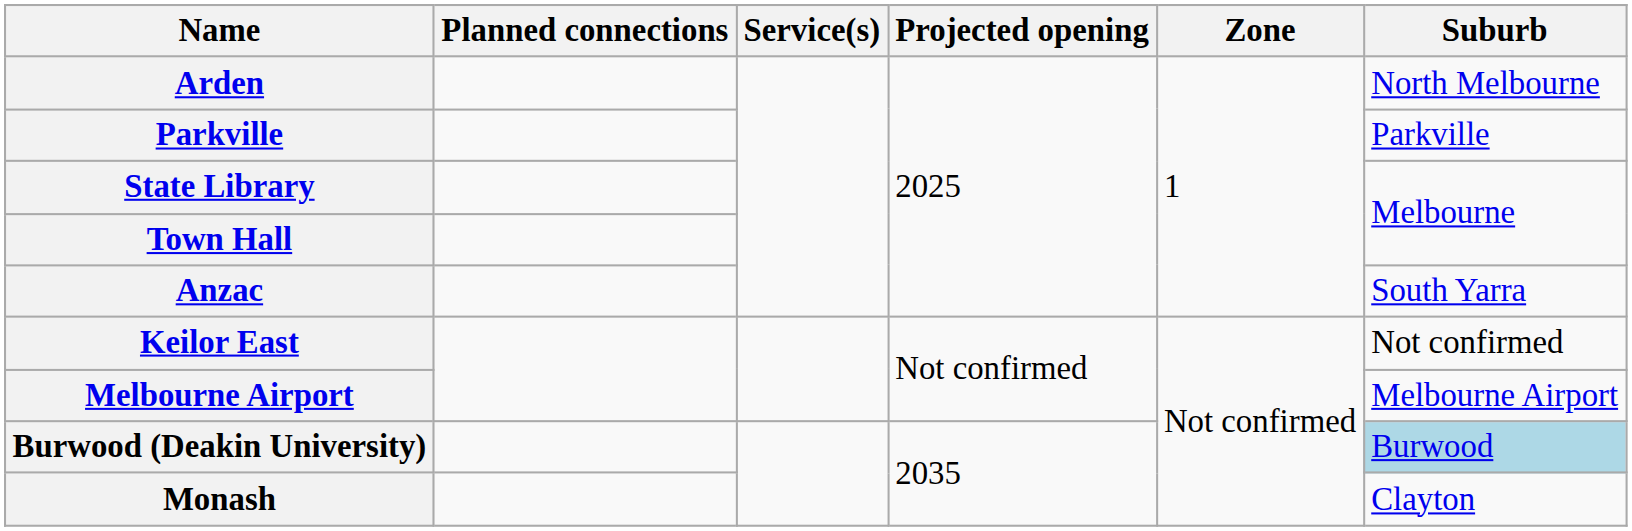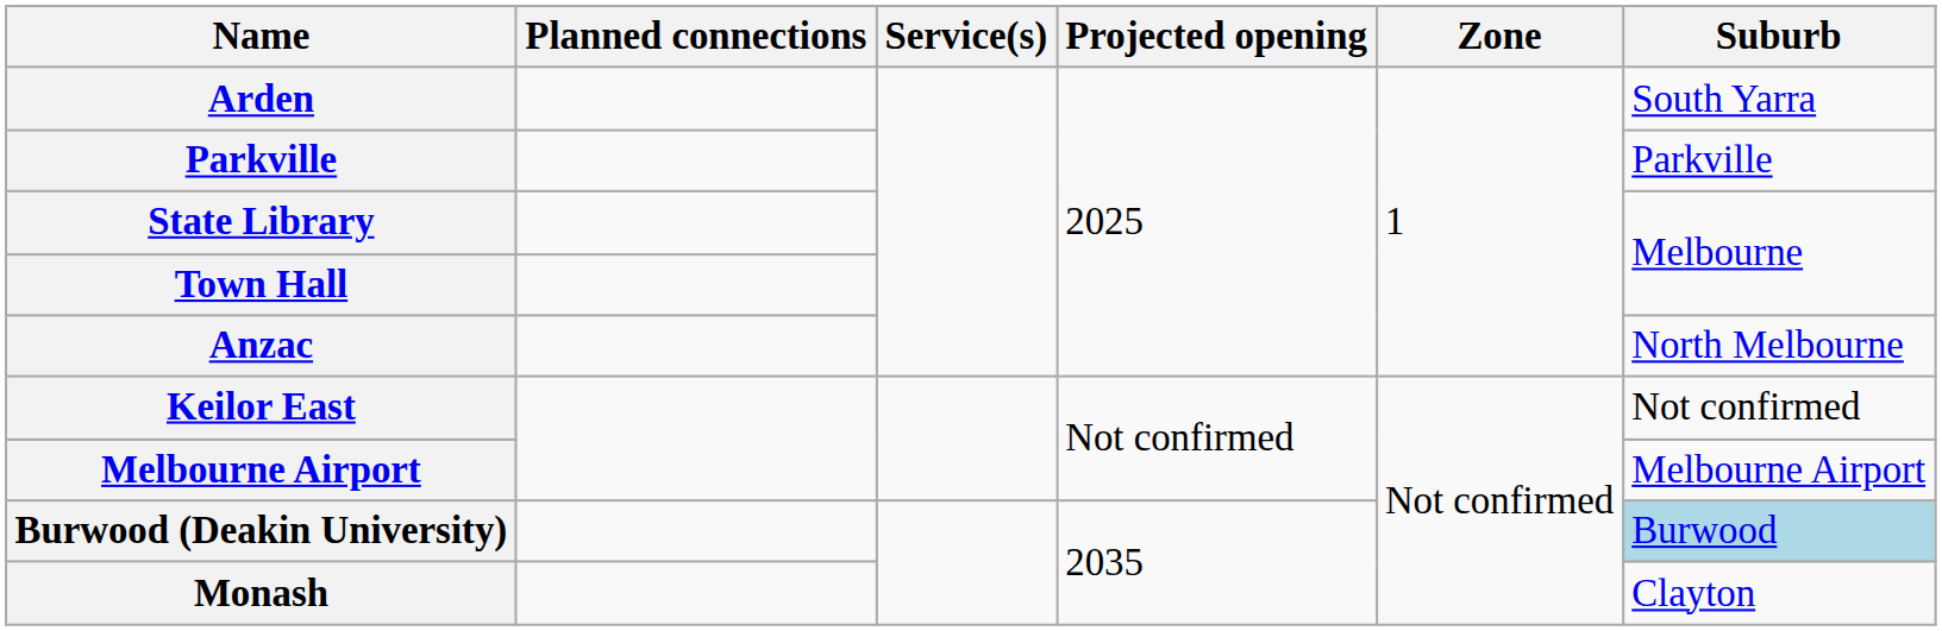 <table class="wikitable mw-collapsible">
 <tr>
 <th>Name</th>
 <th scope=col>Planned connections</th>
 <th scope=col>Service(s)</th>
 <th scope=col>Projected opening</th>
 <th scope=col>Zone</th>
 <th scope=col>Suburb</th>
 </tr>
 <tr>
 <th scope=row><a href='#'>Arden</a></th>
 <td></td>
 <td rowspan="5"> </td>
 <td rowspan="5">2025</td>
 <td rowspan="5">1</td>
-<td><a href='#'>North Melbourne</a></td>
+<td><a href='#'>South Yarra</a></td>
 </tr>
 <tr>
 <th scope=row><a href='#'>Parkville</a></th>
 <td></td>
 <td><a href='#'>Parkville</a></td>
 </tr>
 <tr>
 <th scope=row><a href='#'>State Library</a></th>
 <td>  </td>
 <td rowspan="2"><a href='#'>Melbourne</a></td>
 </tr>
 <tr>
 <th scope=row><a href='#'>Town Hall</a></th>
 <td>   </td>
 </tr>
 <tr>
 <th scope=row><a href='#'>Anzac</a></th>
 <td></td>
-<td><a href='#'>South Yarra</a></td>
+<td><a href='#'>North Melbourne</a></td>
 </tr>
 <tr>
 <th scope=row><a href='#'>Keilor East</a></th>
 <td rowspan="2"></td>
 <td rowspan="2"></td>
 <td rowspan="2">Not confirmed</td>
 <td rowspan="4">Not confirmed</td>
 <td>Not confirmed</td>
 </tr>
 <tr>
 <th scope=row><a href='#'>Melbourne Airport</a></th>
 <td><a href='#'>Melbourne Airport</a></td>
 </tr>
 <tr>
 <th scope=row>Burwood (Deakin University)</th>
 <td> </td>
 <td rowspan="2"></td>
 <td rowspan="2">2035</td>
 <td style="background: lightblue;"><a href='#'>Burwood</a></td>
 </tr>
 <tr>
 <th scope=row>Monash</th>
 <td></td>
 <td><a href='#'>Clayton</a></td>
 </tr>
 </table>
